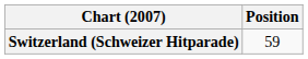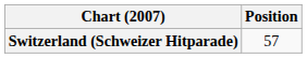 <table class="wikitable plainrowheaders" style="text-align:center">
 <tr>
 <th scope="col">Chart (2007)</th>
 <th scope="col">Position</th>
 </tr>
 <tr>
 <th scope="row">Switzerland (Schweizer Hitparade)</th>
-<td>59</td>
+<td>57</td>
 </tr>
 </table>
